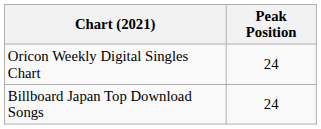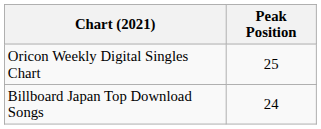 <table class="wikitable" style="width:340px;">
 <tr>
 <th>Chart (2021)</th>
 <th>Peak Position</th>
 </tr>
 <tr>
 <td>Oricon Weekly Digital Singles Chart</td>
-<td style="text-align:center;">24</td>
+<td style="text-align:center;">25</td>
 </tr>
 <tr>
 <td>Billboard Japan Top Download Songs</td>
 <td style="text-align:center;">24</td>
 </tr>
 </table>
